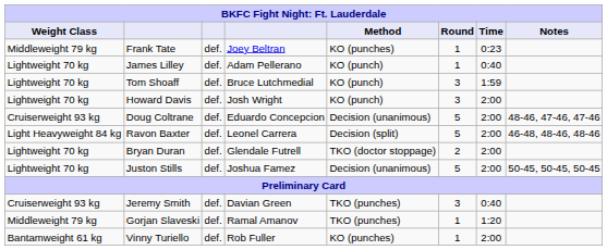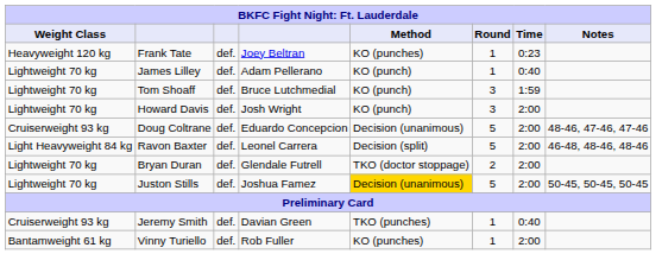 <table class="wikitable" style="font-size: 80%;">
 <tr>
 <th colspan="8" style="background-color: #ccf; color: #000080; text-align: center;"><strong>BKFC Fight Night: Ft. Lauderdale</strong></th>
 </tr>
 <tr>
 <th colspan="1" style="background-color: #E6E8FA; color: #000000; text-align: center;">Weight Class</th>
 <th colspan="1" style="background-color: #E6E8FA; color: #000000; text-align: center;"></th>
 <th colspan="1" style="background-color: #E6E8FA; color: #000000; text-align: center;"></th>
 <th colspan="1" style="background-color: #E6E8FA; color: #000000; text-align: center;"></th>
 <th colspan="1" style="background-color: #E6E8FA; color: #000000; text-align: center;">Method</th>
 <th colspan="1" style="background-color: #E6E8FA; color: #000000; text-align: center;">Round</th>
 <th colspan="1" style="background-color: #E6E8FA; color: #000000; text-align: center;">Time</th>
 <th colspan="1" style="background-color: #E6E8FA; color: #000000; text-align: center;">Notes</th>
 </tr>
 <tr>
-<td>Middleweight 79 kg</td>
+<td>Heavyweight 120 kg</td>
 <td> Frank Tate</td>
 <td align=center>def.</td>
 <td> <a href='#'>Joey Beltran</a></td>
 <td>KO (punches)</td>
 <td align=center>1</td>
 <td align=center>0:23</td>
 <td></td>
 </tr>
 <tr>
 <td>Lightweight 70 kg</td>
 <td> James Lilley</td>
 <td align=center>def.</td>
 <td> Adam Pellerano</td>
 <td>KO (punch)</td>
 <td align=center>1</td>
 <td align=center>0:40</td>
 <td></td>
 </tr>
 <tr>
 <td>Lightweight 70 kg</td>
 <td> Tom Shoaff</td>
 <td align=center>def.</td>
 <td> Bruce Lutchmedial</td>
 <td>KO (punch)</td>
 <td align=center>3</td>
 <td align=center>1:59</td>
 <td></td>
 </tr>
 <tr>
 <td>Lightweight 70 kg</td>
 <td> Howard Davis</td>
 <td align=center>def.</td>
 <td> Josh Wright</td>
 <td>KO (punch)</td>
 <td align=center>3</td>
 <td align=center>2:00</td>
 <td></td>
 </tr>
 <tr>
 <td>Cruiserweight 93 kg</td>
 <td> Doug Coltrane</td>
 <td align=center>def.</td>
 <td> Eduardo Concepcion</td>
 <td>Decision (unanimous)</td>
 <td align=center>5</td>
 <td align=center>2:00</td>
 <td>48-46, 47-46, 47-46</td>
 </tr>
 <tr>
 <td>Light Heavyweight 84 kg</td>
 <td> Ravon Baxter</td>
 <td align=center>def.</td>
 <td> Leonel Carrera</td>
 <td>Decision (split)</td>
 <td align=center>5</td>
 <td align=center>2:00</td>
 <td>46-48, 48-46, 48-46</td>
 </tr>
 <tr>
 <td>Lightweight 70 kg</td>
 <td> Bryan Duran</td>
 <td align=center>def.</td>
 <td> Glendale Futrell</td>
 <td>TKO (doctor stoppage)</td>
 <td align=center>2</td>
 <td align=center>2:00</td>
 <td></td>
 </tr>
 <tr>
 <td>Lightweight 70 kg</td>
 <td> Juston Stills</td>
 <td align=center>def.</td>
 <td> Joshua Famez</td>
-<td>Decision (unanimous)</td>
+<td style="background: gold;">Decision (unanimous)</td>
 <td align=center>5</td>
 <td align=center>2:00</td>
 <td>50-45, 50-45, 50-45</td>
 </tr>
 <tr>
 <th colspan="8" style="background-color: #ccf; color: #000080; text-align: center;"><strong>Preliminary Card</strong></th>
 </tr>
 <tr>
 <td>Cruiserweight 93 kg</td>
 <td> Jeremy Smith</td>
 <td align=center>def.</td>
 <td> Davian Green</td>
 <td>TKO (punches)</td>
-<td align=center>3</td>
+<td align=center>1</td>
 <td align=center>0:40</td>
-<td></td>
-</tr>
-<tr>
-<td>Middleweight 79 kg</td>
-<td> Gorjan Slaveski</td>
-<td align=center>def.</td>
-<td> Ramal Amanov</td>
-<td>TKO (punches)</td>
-<td align=center>1</td>
-<td align=center>1:20</td>
 <td></td>
 </tr>
 <tr>
 <td>Bantamweight 61 kg</td>
 <td> Vinny Turiello</td>
 <td align=center>def.</td>
 <td> Rob Fuller</td>
 <td>KO (punches)</td>
 <td align=center>1</td>
 <td align=center>2:00</td>
 <td></td>
 </tr>
 </table>
